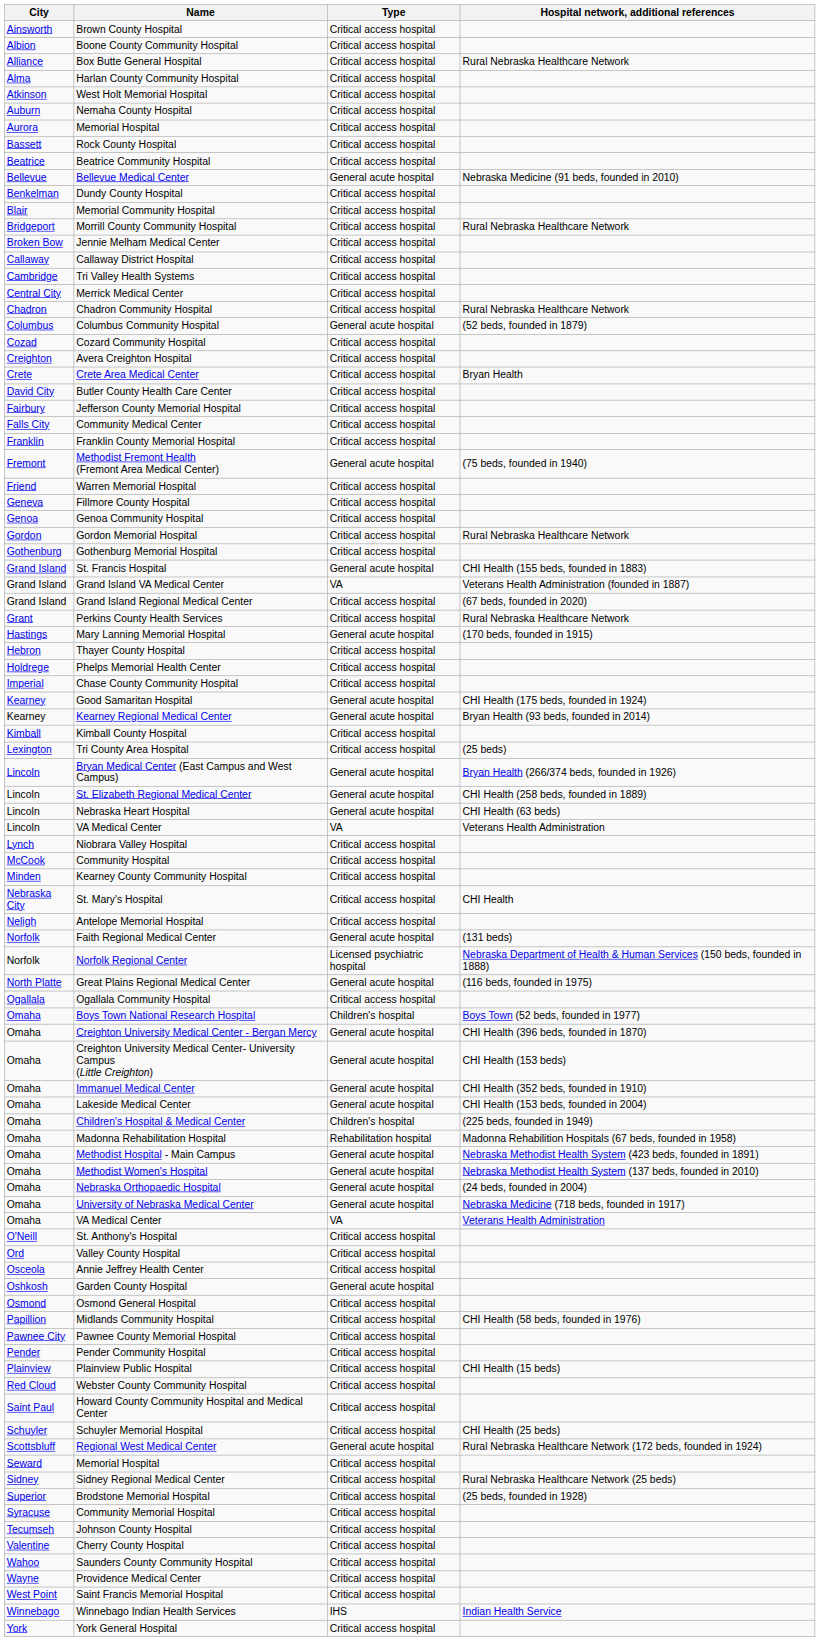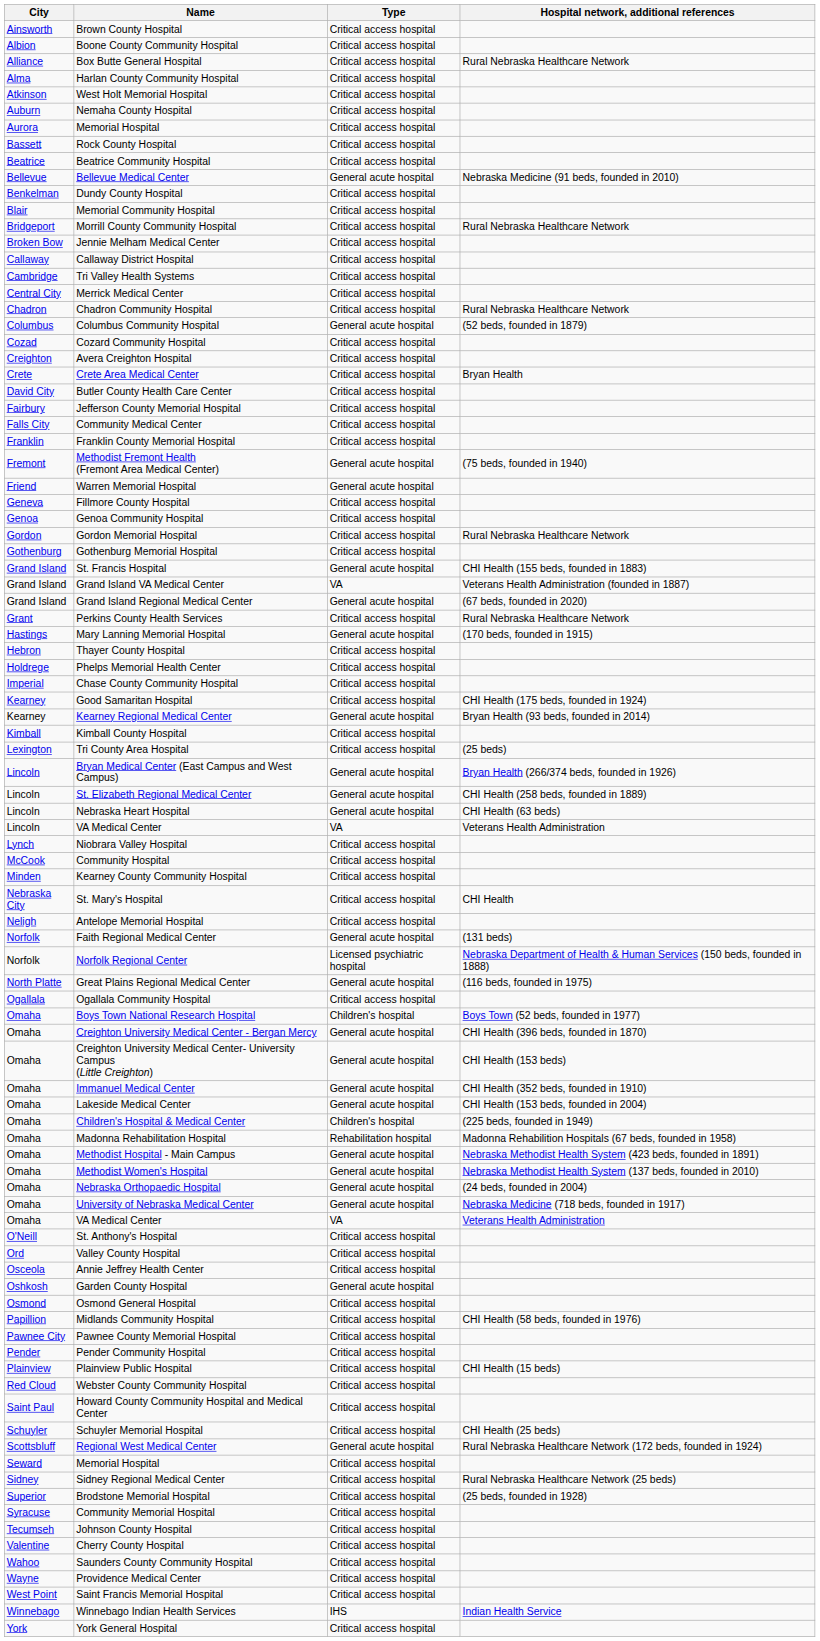 <table class="wikitable sortable sticky-header" summary="Notable hospitals in Nebraska">
 <tr>
 <th>City</th>
 <th>Name</th>
 <th>Type</th>
 <th>Hospital network, additional references</th>
 </tr>
 <tr>
 <td><a href='#'>Ainsworth</a></td>
 <td>Brown County Hospital</td>
 <td>Critical access hospital</td>
 <td></td>
 </tr>
 <tr>
 <td><a href='#'>Albion</a></td>
 <td>Boone County Community Hospital</td>
 <td>Critical access hospital</td>
 <td></td>
 </tr>
 <tr>
 <td><a href='#'>Alliance</a></td>
 <td>Box Butte General Hospital</td>
 <td>Critical access hospital</td>
 <td>Rural Nebraska Healthcare Network</td>
 </tr>
 <tr>
 <td><a href='#'>Alma</a></td>
 <td>Harlan County Community Hospital</td>
 <td>Critical access hospital</td>
 <td></td>
 </tr>
 <tr>
 <td><a href='#'>Atkinson</a></td>
 <td>West Holt Memorial Hospital</td>
 <td>Critical access hospital</td>
 <td></td>
 </tr>
 <tr>
 <td><a href='#'>Auburn</a></td>
 <td>Nemaha County Hospital</td>
 <td>Critical access hospital</td>
 <td></td>
 </tr>
 <tr>
 <td><a href='#'>Aurora</a></td>
 <td>Memorial Hospital</td>
 <td>Critical access hospital</td>
 <td></td>
 </tr>
 <tr>
 <td><a href='#'>Bassett</a></td>
 <td>Rock County Hospital</td>
 <td>Critical access hospital</td>
 <td></td>
 </tr>
 <tr>
 <td><a href='#'>Beatrice</a></td>
 <td>Beatrice Community Hospital</td>
 <td>Critical access hospital</td>
 <td></td>
 </tr>
 <tr>
 <td><a href='#'>Bellevue</a></td>
 <td><a href='#'>Bellevue Medical Center</a></td>
 <td>General acute hospital</td>
 <td>Nebraska Medicine (91 beds, founded in 2010)</td>
 </tr>
 <tr>
 <td><a href='#'>Benkelman</a></td>
 <td>Dundy County Hospital</td>
 <td>Critical access hospital</td>
 <td></td>
 </tr>
 <tr>
 <td><a href='#'>Blair</a></td>
 <td>Memorial Community Hospital</td>
 <td>Critical access hospital</td>
 <td></td>
 </tr>
 <tr>
 <td><a href='#'>Bridgeport</a></td>
 <td>Morrill County Community Hospital</td>
 <td>Critical access hospital</td>
 <td>Rural Nebraska Healthcare Network</td>
 </tr>
 <tr>
 <td><a href='#'>Broken Bow</a></td>
 <td>Jennie Melham Medical Center</td>
 <td>Critical access hospital</td>
 <td></td>
 </tr>
 <tr>
 <td><a href='#'>Callaway</a></td>
 <td>Callaway District Hospital</td>
 <td>Critical access hospital</td>
 <td></td>
 </tr>
 <tr>
 <td><a href='#'>Cambridge</a></td>
 <td>Tri Valley Health Systems</td>
 <td>Critical access hospital</td>
 <td></td>
 </tr>
 <tr>
 <td><a href='#'>Central City</a></td>
 <td>Merrick Medical Center</td>
 <td>Critical access hospital</td>
 <td></td>
 </tr>
 <tr>
 <td><a href='#'>Chadron</a></td>
 <td>Chadron Community Hospital</td>
 <td>Critical access hospital</td>
 <td>Rural Nebraska Healthcare Network</td>
 </tr>
 <tr>
 <td><a href='#'>Columbus</a></td>
 <td>Columbus Community Hospital</td>
 <td>General acute hospital</td>
 <td>(52 beds, founded in 1879)</td>
 </tr>
 <tr>
 <td><a href='#'>Cozad</a></td>
 <td>Cozard Community Hospital</td>
 <td>Critical access hospital</td>
 <td></td>
 </tr>
 <tr>
 <td><a href='#'>Creighton</a></td>
 <td>Avera Creighton Hospital</td>
 <td>Critical access hospital</td>
 <td></td>
 </tr>
 <tr>
 <td><a href='#'>Crete</a></td>
 <td><a href='#'>Crete Area Medical Center</a></td>
 <td>Critical access hospital</td>
 <td>Bryan Health</td>
 </tr>
 <tr>
 <td><a href='#'>David City</a></td>
 <td>Butler County Health Care Center</td>
 <td>Critical access hospital</td>
 <td></td>
 </tr>
 <tr>
 <td><a href='#'>Fairbury</a></td>
 <td>Jefferson County Memorial Hospital</td>
 <td>Critical access hospital</td>
 <td></td>
 </tr>
 <tr>
 <td><a href='#'>Falls City</a></td>
 <td>Community Medical Center</td>
 <td>Critical access hospital</td>
 <td></td>
 </tr>
 <tr>
 <td><a href='#'>Franklin</a></td>
 <td>Franklin County Memorial Hospital</td>
 <td>Critical access hospital</td>
 <td></td>
 </tr>
 <tr>
 <td><a href='#'>Fremont</a></td>
 <td><a href='#'>Methodist Fremont Health</a><br>(Fremont Area Medical Center)</td>
 <td>General acute hospital</td>
 <td>(75 beds, founded in 1940)</td>
 </tr>
 <tr>
 <td><a href='#'>Friend</a></td>
 <td>Warren Memorial Hospital</td>
-<td>Critical access hospital</td>
+<td>General acute hospital</td>
 <td></td>
 </tr>
 <tr>
 <td><a href='#'>Geneva</a></td>
 <td>Fillmore County Hospital</td>
 <td>Critical access hospital</td>
 <td></td>
 </tr>
 <tr>
 <td><a href='#'>Genoa</a></td>
 <td>Genoa Community Hospital</td>
 <td>Critical access hospital</td>
 <td></td>
 </tr>
 <tr>
 <td><a href='#'>Gordon</a></td>
 <td>Gordon Memorial Hospital</td>
 <td>Critical access hospital</td>
 <td>Rural Nebraska Healthcare Network</td>
 </tr>
 <tr>
 <td><a href='#'>Gothenburg</a></td>
 <td>Gothenburg Memorial Hospital</td>
 <td>Critical access hospital</td>
 <td></td>
 </tr>
 <tr>
 <td><a href='#'>Grand Island</a></td>
 <td>St. Francis Hospital</td>
 <td>General acute hospital</td>
 <td>CHI Health (155 beds, founded in 1883)</td>
 </tr>
 <tr>
 <td>Grand Island</td>
 <td>Grand Island VA Medical Center</td>
 <td>VA</td>
 <td>Veterans Health Administration (founded in 1887)</td>
 </tr>
 <tr>
 <td>Grand Island</td>
 <td>Grand Island Regional Medical Center</td>
-<td>Critical access hospital</td>
+<td>General acute hospital</td>
 <td>(67 beds, founded in 2020)</td>
 </tr>
 <tr>
 <td><a href='#'>Grant</a></td>
 <td>Perkins County Health Services</td>
 <td>Critical access hospital</td>
 <td>Rural Nebraska Healthcare Network</td>
 </tr>
 <tr>
 <td><a href='#'>Hastings</a></td>
 <td>Mary Lanning Memorial Hospital</td>
 <td>General acute hospital</td>
 <td>(170 beds, founded in 1915)</td>
 </tr>
 <tr>
 <td><a href='#'>Hebron</a></td>
 <td>Thayer County Hospital</td>
 <td>Critical access hospital</td>
 <td></td>
 </tr>
 <tr>
 <td><a href='#'>Holdrege</a></td>
 <td>Phelps Memorial Health Center</td>
 <td>Critical access hospital</td>
 <td></td>
 </tr>
 <tr>
 <td><a href='#'>Imperial</a></td>
 <td>Chase County Community Hospital</td>
 <td>Critical access hospital</td>
 <td></td>
 </tr>
 <tr>
 <td><a href='#'>Kearney</a></td>
 <td>Good Samaritan Hospital</td>
-<td>General acute hospital</td>
+<td>Critical access hospital</td>
 <td>CHI Health (175 beds, founded in 1924)</td>
 </tr>
 <tr>
 <td>Kearney</td>
 <td><a href='#'>Kearney Regional Medical Center</a></td>
 <td>General acute hospital</td>
 <td>Bryan Health (93 beds, founded in 2014)</td>
 </tr>
 <tr>
 <td><a href='#'>Kimball</a></td>
 <td>Kimball County Hospital</td>
 <td>Critical access hospital</td>
 <td></td>
 </tr>
 <tr>
 <td><a href='#'>Lexington</a></td>
 <td>Tri County Area Hospital</td>
 <td>Critical access hospital</td>
 <td>(25 beds)</td>
 </tr>
 <tr>
 <td><a href='#'>Lincoln</a></td>
 <td><a href='#'>Bryan Medical Center</a> (East Campus and West Campus)</td>
 <td>General acute hospital</td>
 <td><a href='#'>Bryan Health</a> (266/374 beds, founded in 1926)</td>
 </tr>
 <tr>
 <td>Lincoln</td>
 <td><a href='#'>St. Elizabeth Regional Medical Center</a></td>
 <td>General acute hospital</td>
 <td>CHI Health (258 beds, founded in 1889)</td>
 </tr>
 <tr>
 <td>Lincoln</td>
 <td>Nebraska Heart Hospital</td>
 <td>General acute hospital</td>
 <td>CHI Health (63 beds)</td>
 </tr>
 <tr>
 <td>Lincoln</td>
 <td>VA Medical Center</td>
 <td>VA</td>
 <td>Veterans Health Administration</td>
 </tr>
 <tr>
 <td><a href='#'>Lynch</a></td>
 <td>Niobrara Valley Hospital</td>
 <td>Critical access hospital</td>
 <td></td>
 </tr>
 <tr>
 <td><a href='#'>McCook</a></td>
 <td>Community Hospital</td>
 <td>Critical access hospital</td>
 <td></td>
 </tr>
 <tr>
 <td><a href='#'>Minden</a></td>
 <td>Kearney County Community Hospital</td>
 <td>Critical access hospital</td>
 <td></td>
 </tr>
 <tr>
 <td><a href='#'>Nebraska City</a></td>
 <td>St. Mary's Hospital</td>
 <td>Critical access hospital</td>
 <td>CHI Health</td>
 </tr>
 <tr>
 <td><a href='#'>Neligh</a></td>
 <td>Antelope Memorial Hospital</td>
 <td>Critical access hospital</td>
 <td></td>
 </tr>
 <tr>
 <td><a href='#'>Norfolk</a></td>
 <td>Faith Regional Medical Center</td>
 <td>General acute hospital</td>
 <td>(131 beds)</td>
 </tr>
 <tr>
 <td>Norfolk</td>
 <td><a href='#'>Norfolk Regional Center</a></td>
 <td>Licensed psychiatric hospital</td>
 <td><a href='#'>Nebraska Department of Health & Human Services</a> (150 beds, founded in 1888)</td>
 </tr>
 <tr>
 <td><a href='#'>North Platte</a></td>
 <td>Great Plains Regional Medical Center</td>
 <td>General acute hospital</td>
 <td>(116 beds, founded in 1975)</td>
 </tr>
 <tr>
 <td><a href='#'>Ogallala</a></td>
 <td>Ogallala Community Hospital</td>
 <td>Critical access hospital</td>
 <td></td>
 </tr>
 <tr>
 <td><a href='#'>Omaha</a></td>
 <td><a href='#'>Boys Town National Research Hospital</a></td>
 <td>Children's hospital</td>
 <td><a href='#'>Boys Town</a> (52 beds, founded in 1977)</td>
 </tr>
 <tr>
 <td>Omaha</td>
 <td><a href='#'>Creighton University Medical Center - Bergan Mercy</a></td>
 <td>General acute hospital</td>
 <td>CHI Health (396 beds, founded in 1870)</td>
 </tr>
 <tr>
 <td>Omaha</td>
 <td>Creighton University Medical Center- University Campus<br>(<em>Little Creighton</em>)</td>
 <td>General acute hospital</td>
 <td>CHI Health (153 beds)</td>
 </tr>
 <tr>
 <td>Omaha</td>
 <td><a href='#'>Immanuel Medical Center</a></td>
 <td>General acute hospital</td>
 <td>CHI Health (352 beds, founded in 1910)</td>
 </tr>
 <tr>
 <td>Omaha</td>
 <td>Lakeside Medical Center</td>
 <td>General acute hospital</td>
 <td>CHI Health (153 beds, founded in 2004)</td>
 </tr>
 <tr>
 <td>Omaha</td>
 <td><a href='#'>Children's Hospital & Medical Center</a></td>
 <td>Children's hospital</td>
 <td>(225 beds, founded in 1949)</td>
 </tr>
 <tr>
 <td>Omaha</td>
 <td>Madonna Rehabilitation Hospital</td>
 <td>Rehabilitation hospital</td>
 <td>Madonna Rehabilition Hospitals (67 beds, founded in 1958)</td>
 </tr>
 <tr>
 <td>Omaha</td>
 <td><a href='#'>Methodist Hospital</a> - Main Campus</td>
 <td>General acute hospital</td>
 <td><a href='#'>Nebraska Methodist Health System</a> (423 beds, founded in 1891)</td>
 </tr>
 <tr>
 <td>Omaha</td>
 <td><a href='#'>Methodist Women's Hospital</a></td>
 <td>General acute hospital</td>
 <td><a href='#'>Nebraska Methodist Health System</a> (137 beds, founded in 2010)</td>
 </tr>
 <tr>
 <td>Omaha</td>
 <td><a href='#'>Nebraska Orthopaedic Hospital</a></td>
 <td>General acute hospital</td>
 <td>(24 beds, founded in 2004)</td>
 </tr>
 <tr>
 <td>Omaha</td>
 <td><a href='#'>University of Nebraska Medical Center</a></td>
 <td>General acute hospital</td>
 <td><a href='#'>Nebraska Medicine</a> (718 beds, founded in 1917)</td>
 </tr>
 <tr>
 <td>Omaha</td>
 <td>VA Medical Center</td>
 <td>VA</td>
 <td><a href='#'>Veterans Health Administration</a></td>
 </tr>
 <tr>
 <td><a href='#'>O'Neill</a></td>
 <td>St. Anthony's Hospital</td>
 <td>Critical access hospital</td>
 <td></td>
 </tr>
 <tr>
 <td><a href='#'>Ord</a></td>
 <td>Valley County Hospital</td>
 <td>Critical access hospital</td>
 <td></td>
 </tr>
 <tr>
 <td><a href='#'>Osceola</a></td>
 <td>Annie Jeffrey Health Center</td>
 <td>Critical access hospital</td>
 <td></td>
 </tr>
 <tr>
 <td><a href='#'>Oshkosh</a></td>
 <td>Garden County Hospital</td>
 <td>General acute hospital</td>
 <td></td>
 </tr>
 <tr>
 <td><a href='#'>Osmond</a></td>
 <td>Osmond General Hospital</td>
 <td>Critical access hospital</td>
 <td></td>
 </tr>
 <tr>
 <td><a href='#'>Papillion</a></td>
 <td>Midlands Community Hospital</td>
 <td>Critical access hospital</td>
 <td>CHI Health (58 beds, founded in 1976)</td>
 </tr>
 <tr>
 <td><a href='#'>Pawnee City</a></td>
 <td>Pawnee County Memorial Hospital</td>
 <td>Critical access hospital</td>
 <td></td>
 </tr>
 <tr>
 <td><a href='#'>Pender</a></td>
 <td>Pender Community Hospital</td>
 <td>Critical access hospital</td>
 <td></td>
 </tr>
 <tr>
 <td><a href='#'>Plainview</a></td>
 <td>Plainview Public Hospital</td>
 <td>Critical access hospital</td>
 <td>CHI Health (15 beds)</td>
 </tr>
 <tr>
 <td><a href='#'>Red Cloud</a></td>
 <td>Webster County Community Hospital</td>
 <td>Critical access hospital</td>
 <td></td>
 </tr>
 <tr>
 <td><a href='#'>Saint Paul</a></td>
 <td>Howard County Community Hospital and Medical Center</td>
 <td>Critical access hospital</td>
 <td></td>
 </tr>
 <tr>
 <td><a href='#'>Schuyler</a></td>
 <td>Schuyler Memorial Hospital</td>
 <td>Critical access hospital</td>
 <td>CHI Health (25 beds)</td>
 </tr>
 <tr>
 <td><a href='#'>Scottsbluff</a></td>
 <td><a href='#'>Regional West Medical Center</a></td>
 <td>General acute hospital</td>
 <td>Rural Nebraska Healthcare Network (172 beds, founded in 1924)</td>
 </tr>
 <tr>
 <td><a href='#'>Seward</a></td>
 <td>Memorial Hospital</td>
 <td>Critical access hospital</td>
 <td></td>
 </tr>
 <tr>
 <td><a href='#'>Sidney</a></td>
 <td>Sidney Regional Medical Center</td>
 <td>Critical access hospital</td>
 <td>Rural Nebraska Healthcare Network (25 beds)</td>
 </tr>
 <tr>
 <td><a href='#'>Superior</a></td>
 <td>Brodstone Memorial Hospital</td>
 <td>Critical access hospital</td>
 <td>(25 beds, founded in 1928)</td>
 </tr>
 <tr>
 <td><a href='#'>Syracuse</a></td>
 <td>Community Memorial Hospital</td>
 <td>Critical access hospital</td>
 <td></td>
 </tr>
 <tr>
 <td><a href='#'>Tecumseh</a></td>
 <td>Johnson County Hospital</td>
 <td>Critical access hospital</td>
 <td></td>
 </tr>
 <tr>
 <td><a href='#'>Valentine</a></td>
 <td>Cherry County Hospital</td>
 <td>Critical access hospital</td>
 <td></td>
 </tr>
 <tr>
 <td><a href='#'>Wahoo</a></td>
 <td>Saunders County Community Hospital</td>
 <td>Critical access hospital</td>
 <td></td>
 </tr>
 <tr>
 <td><a href='#'>Wayne</a></td>
 <td>Providence Medical Center</td>
 <td>Critical access hospital</td>
 <td></td>
 </tr>
 <tr>
 <td><a href='#'>West Point</a></td>
 <td>Saint Francis Memorial Hospital</td>
 <td>Critical access hospital</td>
 <td></td>
 </tr>
 <tr>
 <td><a href='#'>Winnebago</a></td>
 <td>Winnebago Indian Health Services</td>
 <td>IHS</td>
 <td><a href='#'>Indian Health Service</a></td>
 </tr>
 <tr>
 <td><a href='#'>York</a></td>
 <td>York General Hospital</td>
 <td>Critical access hospital</td>
 <td></td>
 </tr>
 </table>
